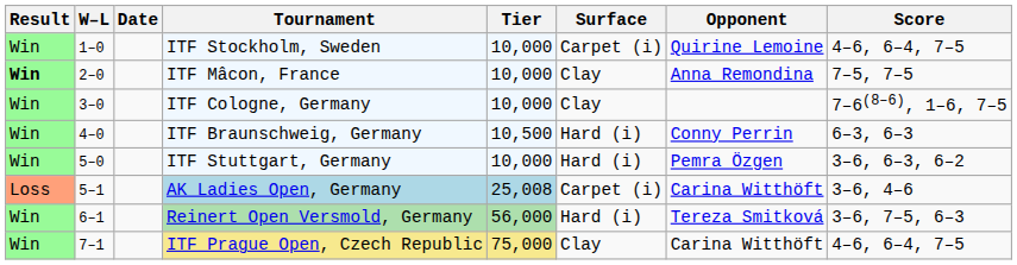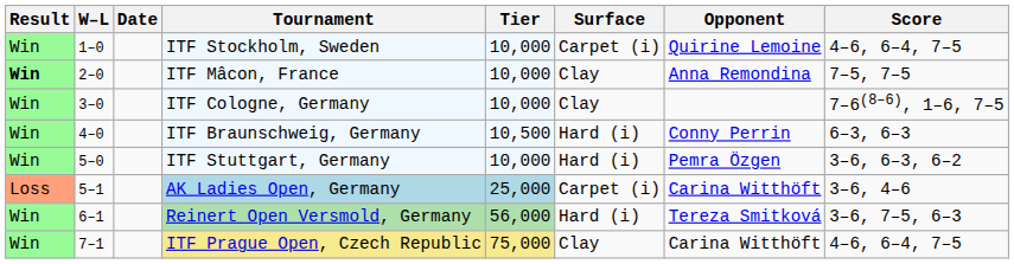 <table class="sortable wikitable nowrap">
 <tr>
 <th>Result</th>
 <th class="unsortable">W–L</th>
 <th>Date</th>
 <th>Tournament</th>
 <th>Tier</th>
 <th>Surface</th>
 <th>Opponent</th>
 <th class="unsortable">Score</th>
 </tr>
 <tr>
 <td style="background:#98fb98;">Win</td>
 <td><small>1–0</small></td>
 <td></td>
 <td style="background:#f0f8ff;">ITF Stockholm, Sweden</td>
 <td style="background:#f0f8ff;">10,000</td>
 <td>Carpet (i)</td>
 <td> <a href='#'>Quirine Lemoine</a></td>
 <td>4–6, 6–4, 7–5</td>
 </tr>
 <tr>
 <td style="background:#98fb98;"><strong>Win</strong></td>
 <td><small>2–0</small></td>
 <td></td>
 <td style="background:#f0f8ff;">ITF Mâcon, France</td>
 <td style="background:#f0f8ff;">10,000</td>
 <td>Clay</td>
 <td> <a href='#'>Anna Remondina</a></td>
 <td>7–5, 7–5</td>
 </tr>
 <tr>
 <td style="background:#98fb98;">Win</td>
 <td><small>3–0</small></td>
 <td></td>
 <td style="background:#f0f8ff;">ITF Cologne, Germany</td>
 <td style="background:#f0f8ff;">10,000</td>
 <td>Clay</td>
 <td></td>
 <td>7–6<sup>(8–6)</sup>, 1–6, 7–5</td>
 </tr>
 <tr>
 <td style="background:#98fb98;">Win</td>
 <td><small>4–0</small></td>
 <td></td>
 <td style="background:#f0f8ff;">ITF Braunschweig, Germany</td>
 <td style="background:#f0f8ff;">10,500</td>
 <td>Hard (i)</td>
 <td> <a href='#'>Conny Perrin</a></td>
 <td>6–3, 6–3</td>
 </tr>
 <tr>
 <td style="background:#98fb98;">Win</td>
 <td><small>5–0</small></td>
 <td></td>
 <td style="background:#f0f8ff;">ITF Stuttgart, Germany</td>
 <td style="background:#f0f8ff;">10,000</td>
 <td>Hard (i)</td>
 <td> <a href='#'>Pemra Özgen</a></td>
 <td>3–6, 6–3, 6–2</td>
 </tr>
 <tr>
 <td style="background:#ffa07a;">Loss</td>
 <td><small>5–1</small></td>
 <td></td>
 <td style="background:lightblue;"><a href='#'>AK Ladies Open</a>, Germany</td>
-<td style="background:lightblue;">25,008</td>
+<td style="background:lightblue;">25,000</td>
 <td>Carpet (i)</td>
 <td> <a href='#'>Carina Witthöft</a></td>
 <td>3–6, 4–6</td>
 </tr>
 <tr>
 <td style="background:#98fb98;">Win</td>
 <td><small>6–1</small></td>
 <td><a href='#'></a></td>
 <td style="background:#addfad;"><a href='#'>Reinert Open Versmold</a>, Germany</td>
 <td style="background:#addfad;">56,000</td>
 <td>Hard (i)</td>
 <td> <a href='#'>Tereza Smitková</a></td>
 <td>3–6, 7–5, 6–3</td>
 </tr>
 <tr>
 <td style="background:#98fb98;">Win</td>
 <td><small>7–1</small></td>
 <td><a href='#'></a></td>
 <td style="background:#f7e98e;"><a href='#'>ITF Prague Open</a>, Czech Republic</td>
 <td style="background:#f7e98e;">75,000</td>
 <td>Clay</td>
 <td> Carina Witthöft</td>
 <td>4–6, 6–4, 7–5</td>
 </tr>
 </table>
